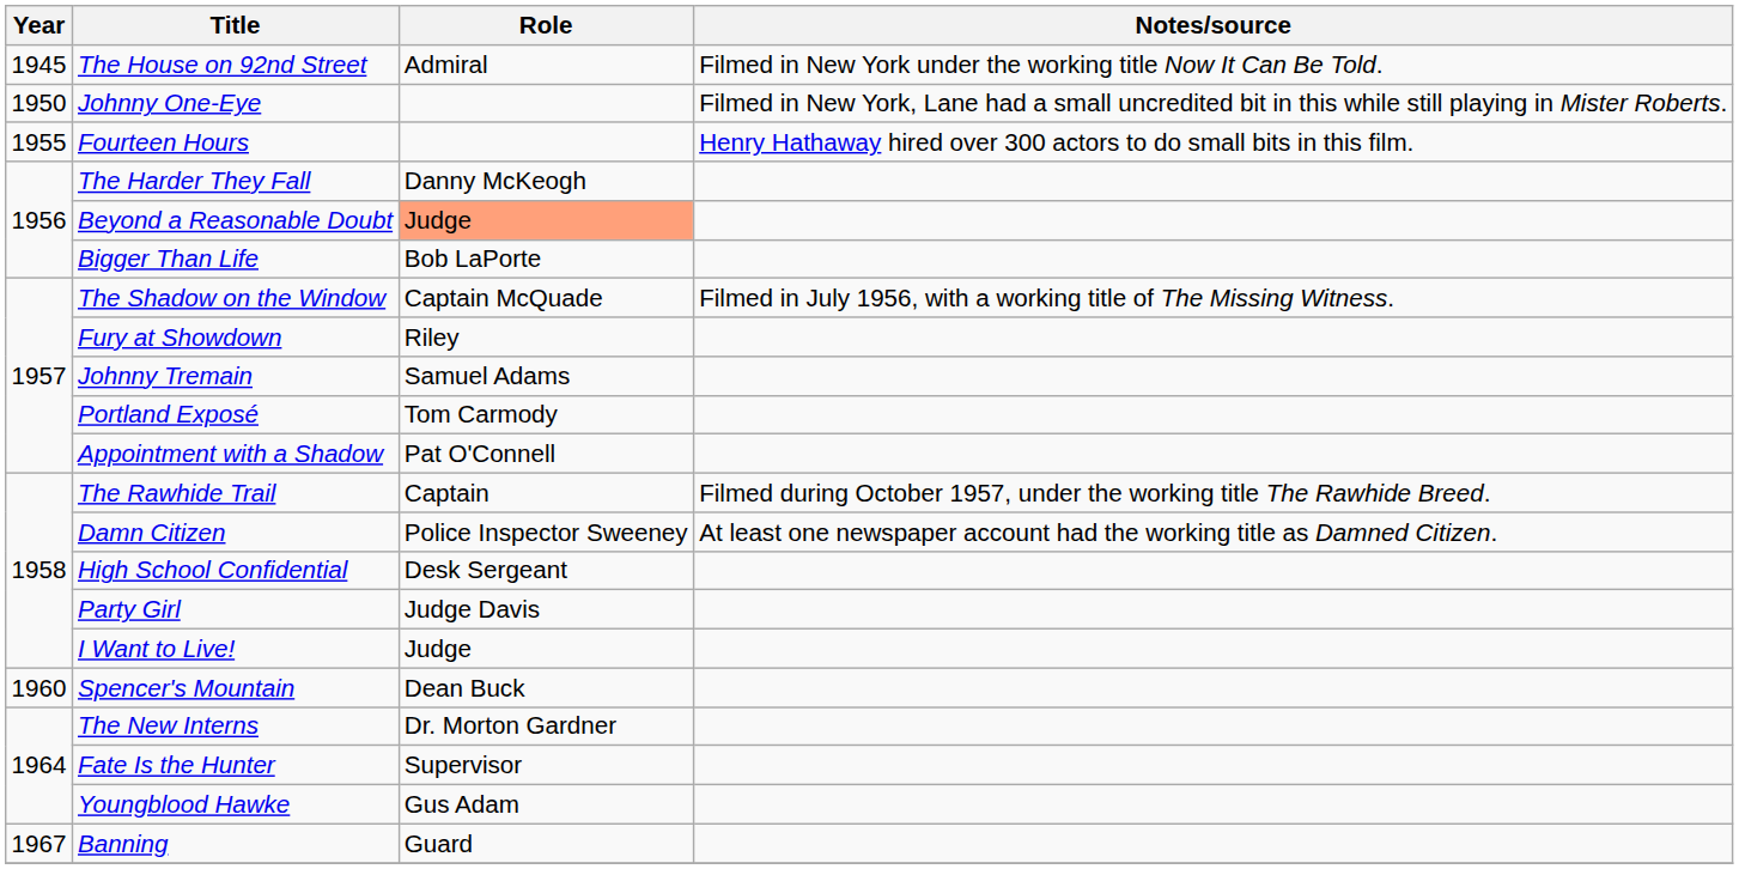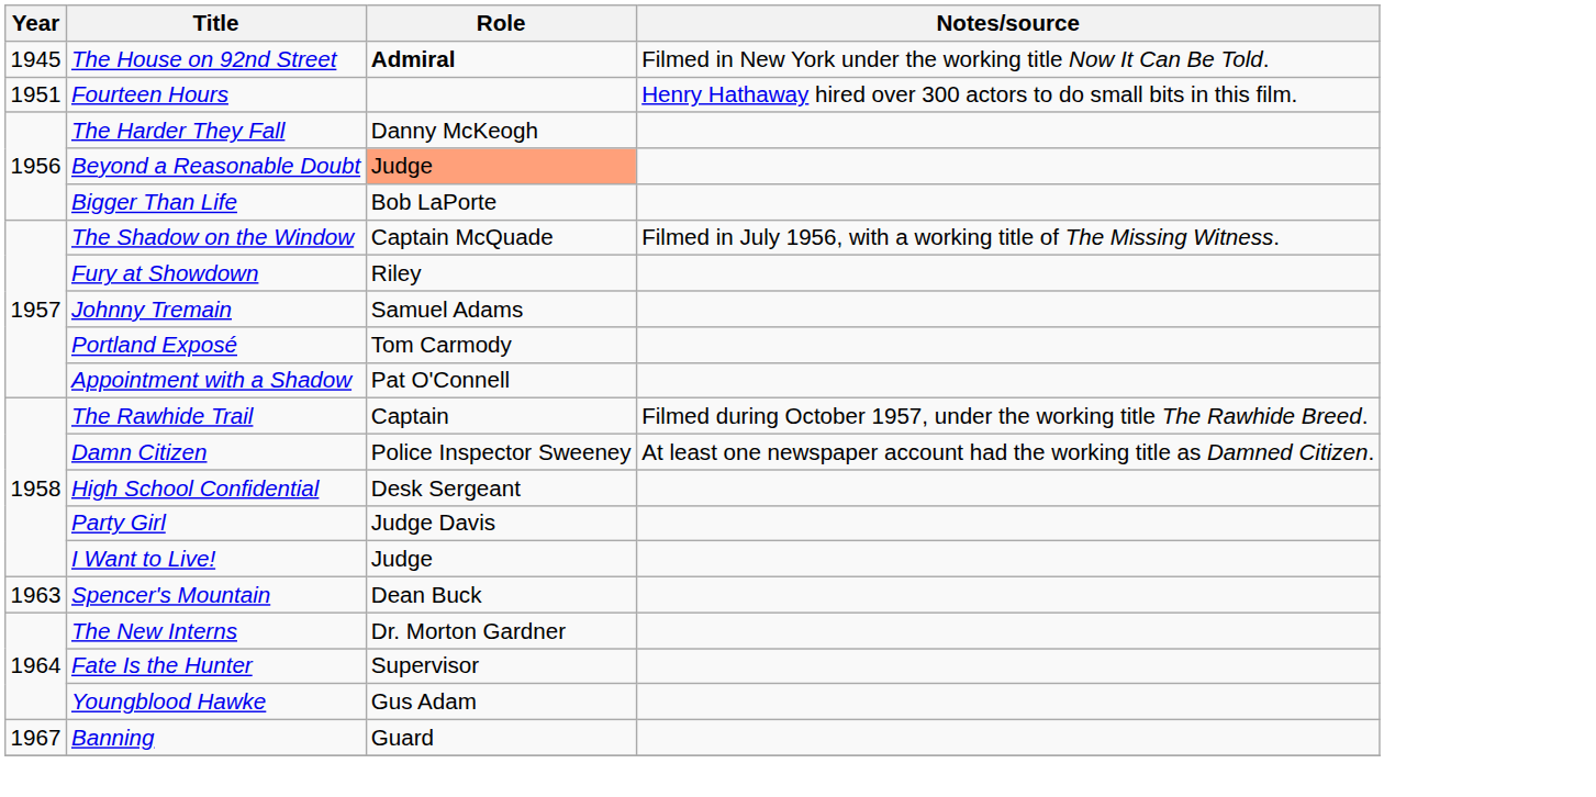 <table class="wikitable sortable plainrowheaders"  style="font-size: 90%">
 <tr>
 <th scope="col">Year</th>
 <th scope="col">Title</th>
 <th scope="col">Role</th>
 <th scope="col">Notes/source</th>
 </tr>
 <tr>
 <td>1945</td>
 <td><em><a href='#'>The House on 92nd Street</a></em></td>
-<td>Admiral</td>
+<td><strong>Admiral</strong></td>
 <td>Filmed in New York under the working title <em>Now It Can Be Told</em>.</td>
 </tr>
 <tr>
-<td>1950</td>
-<td><em><a href='#'>Johnny One-Eye</a></em></td>
-<td></td>
-<td>Filmed in New York, Lane had a small uncredited bit in this while still playing in <em>Mister Roberts</em>.</td>
-</tr>
-<tr>
-<td>1955</td>
+<td>1951</td>
 <td><em><a href='#'>Fourteen Hours</a></em></td>
 <td></td>
 <td><a href='#'>Henry Hathaway</a> hired over 300 actors to do small bits in this film.</td>
 </tr>
 <tr>
 <td rowspan=3>1956</td>
 <td><em><a href='#'>The Harder They Fall</a></em></td>
 <td>Danny McKeogh</td>
 <td></td>
 </tr>
 <tr>
 <td><em><a href='#'>Beyond a Reasonable Doubt</a></em></td>
 <td style="background: lightsalmon;">Judge</td>
 <td></td>
 </tr>
 <tr>
 <td><em><a href='#'>Bigger Than Life</a></em></td>
 <td>Bob LaPorte</td>
 <td></td>
 </tr>
 <tr>
 <td rowspan=5>1957</td>
 <td><em><a href='#'>The Shadow on the Window</a></em></td>
 <td>Captain McQuade</td>
 <td>Filmed in July 1956, with a working title of <em>The Missing Witness</em>.</td>
 </tr>
 <tr>
 <td><em><a href='#'>Fury at Showdown</a></em></td>
 <td>Riley</td>
 <td></td>
 </tr>
 <tr>
 <td><em><a href='#'>Johnny Tremain</a></em></td>
 <td>Samuel Adams</td>
 <td></td>
 </tr>
 <tr>
 <td><em><a href='#'>Portland Exposé</a></em></td>
 <td>Tom Carmody</td>
 <td></td>
 </tr>
 <tr>
 <td><em><a href='#'>Appointment with a Shadow</a></em></td>
 <td>Pat O'Connell</td>
 <td></td>
 </tr>
 <tr>
 <td rowspan=5>1958</td>
 <td><em><a href='#'>The Rawhide Trail</a></em></td>
 <td>Captain</td>
 <td>Filmed during October 1957, under the working title <em>The Rawhide Breed</em>.</td>
 </tr>
 <tr>
 <td><em><a href='#'>Damn Citizen</a></em></td>
 <td>Police Inspector Sweeney</td>
 <td>At least one newspaper account had the working title as <em>Damned Citizen</em>.</td>
 </tr>
 <tr>
 <td><em><a href='#'>High School Confidential</a></em></td>
 <td>Desk Sergeant</td>
 <td></td>
 </tr>
 <tr>
 <td><em><a href='#'>Party Girl</a></em></td>
 <td>Judge Davis</td>
 <td></td>
 </tr>
 <tr>
 <td><em><a href='#'>I Want to Live!</a></em></td>
 <td>Judge</td>
 <td></td>
 </tr>
 <tr>
-<td>1960</td>
+<td>1963</td>
 <td><em><a href='#'>Spencer's Mountain</a></em></td>
 <td>Dean Buck</td>
 <td></td>
 </tr>
 <tr>
 <td rowspan=3>1964</td>
 <td><em><a href='#'>The New Interns</a></em></td>
 <td>Dr. Morton Gardner</td>
 <td></td>
 </tr>
 <tr>
 <td><em><a href='#'>Fate Is the Hunter</a></em></td>
 <td>Supervisor</td>
 <td></td>
 </tr>
 <tr>
 <td><em><a href='#'>Youngblood Hawke</a></em></td>
 <td>Gus Adam</td>
 <td></td>
 </tr>
 <tr>
 <td>1967</td>
 <td><em><a href='#'>Banning</a></em></td>
 <td>Guard</td>
 <td></td>
 </tr>
 <tr>
 </tr>
 </table>
